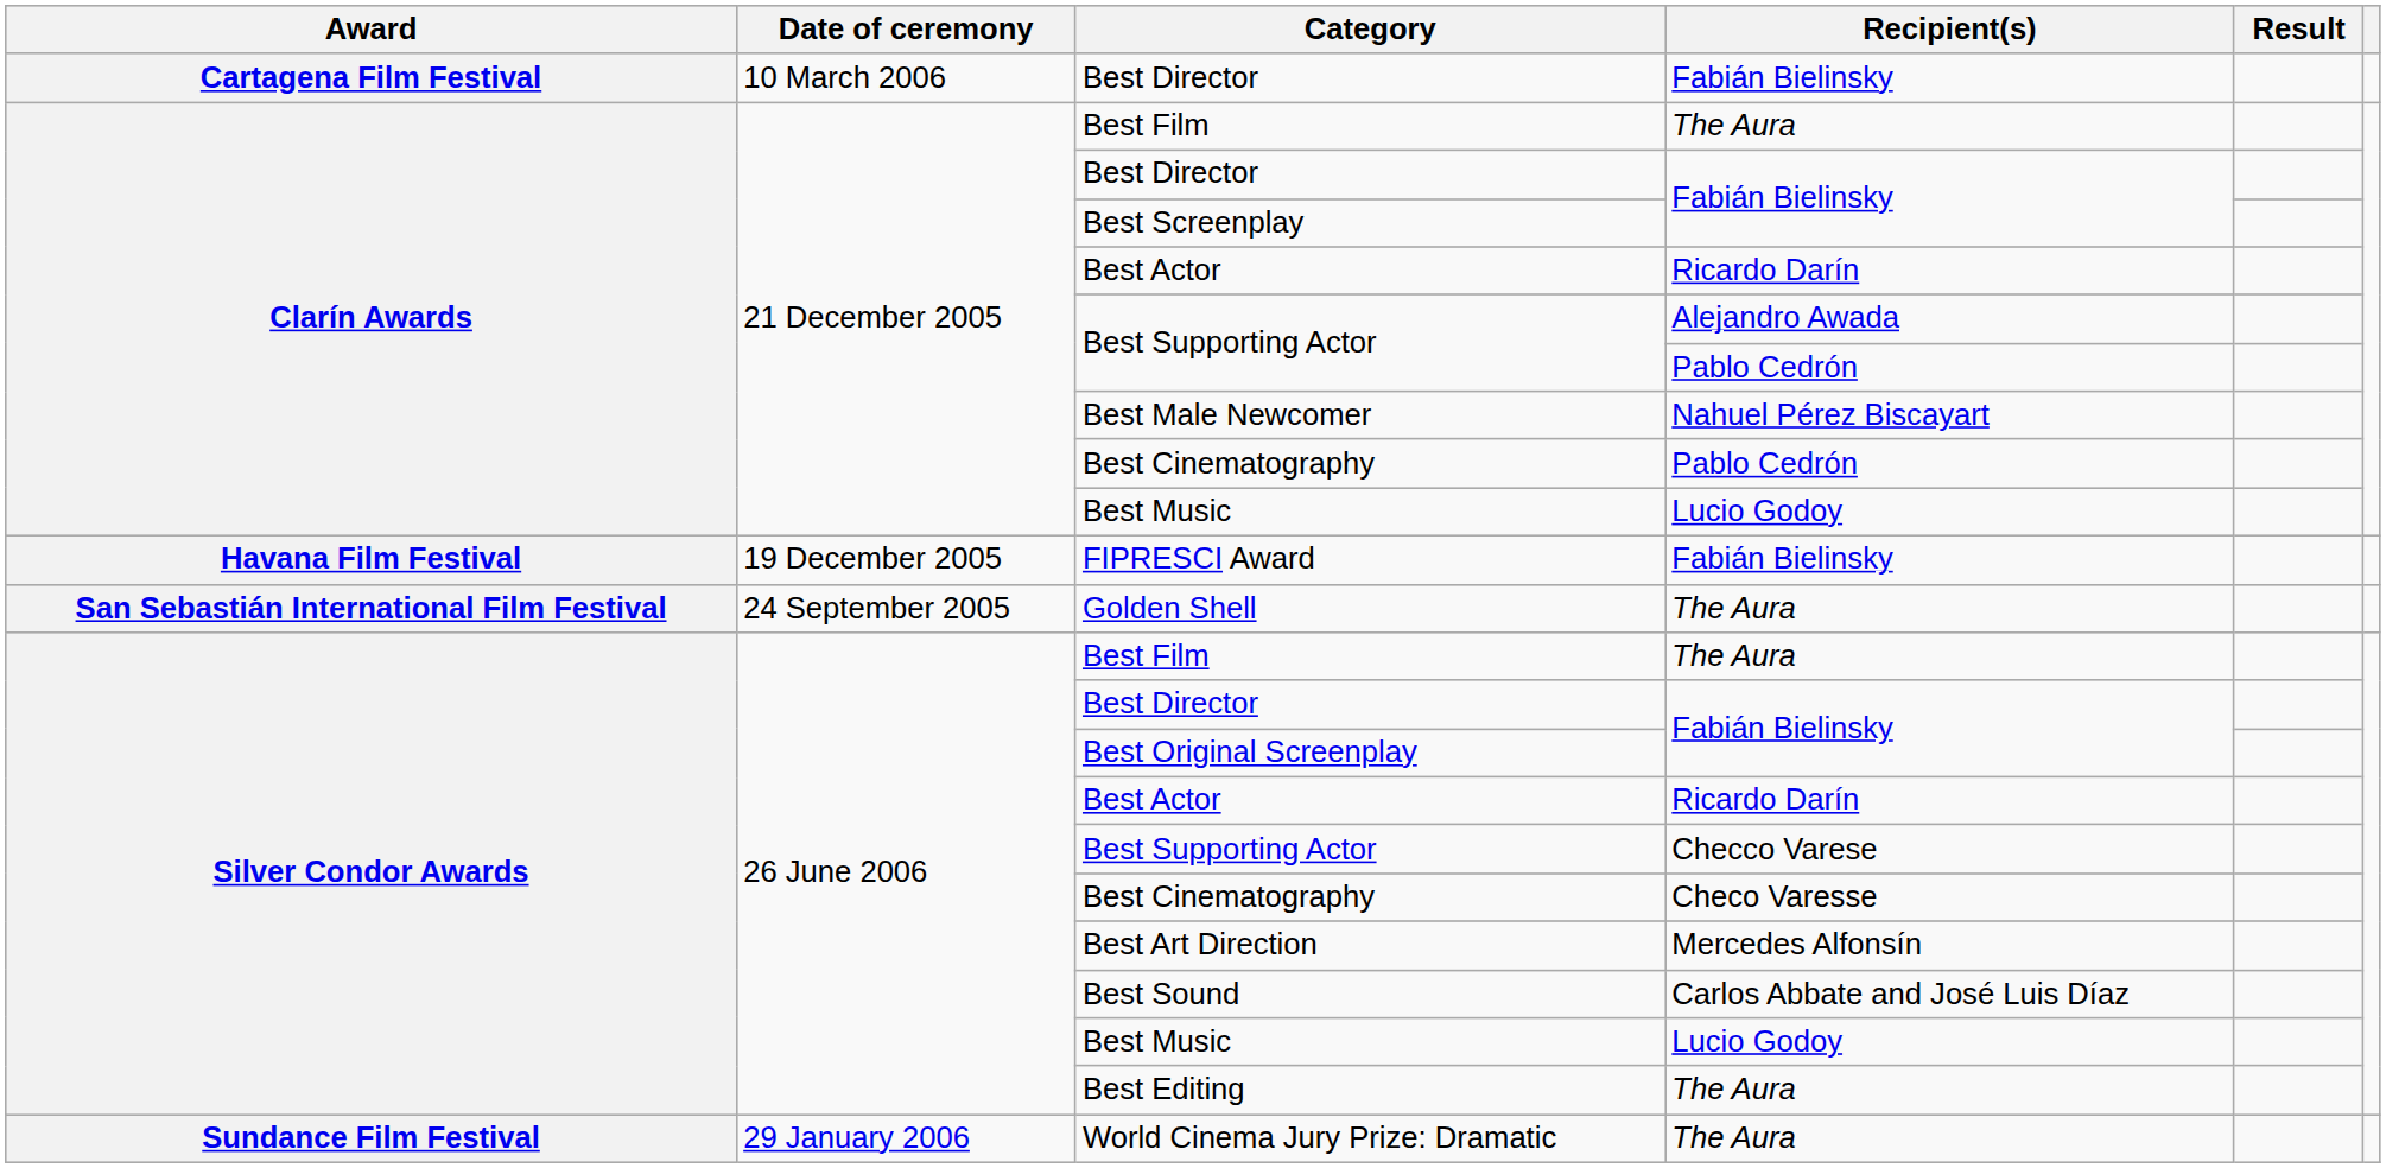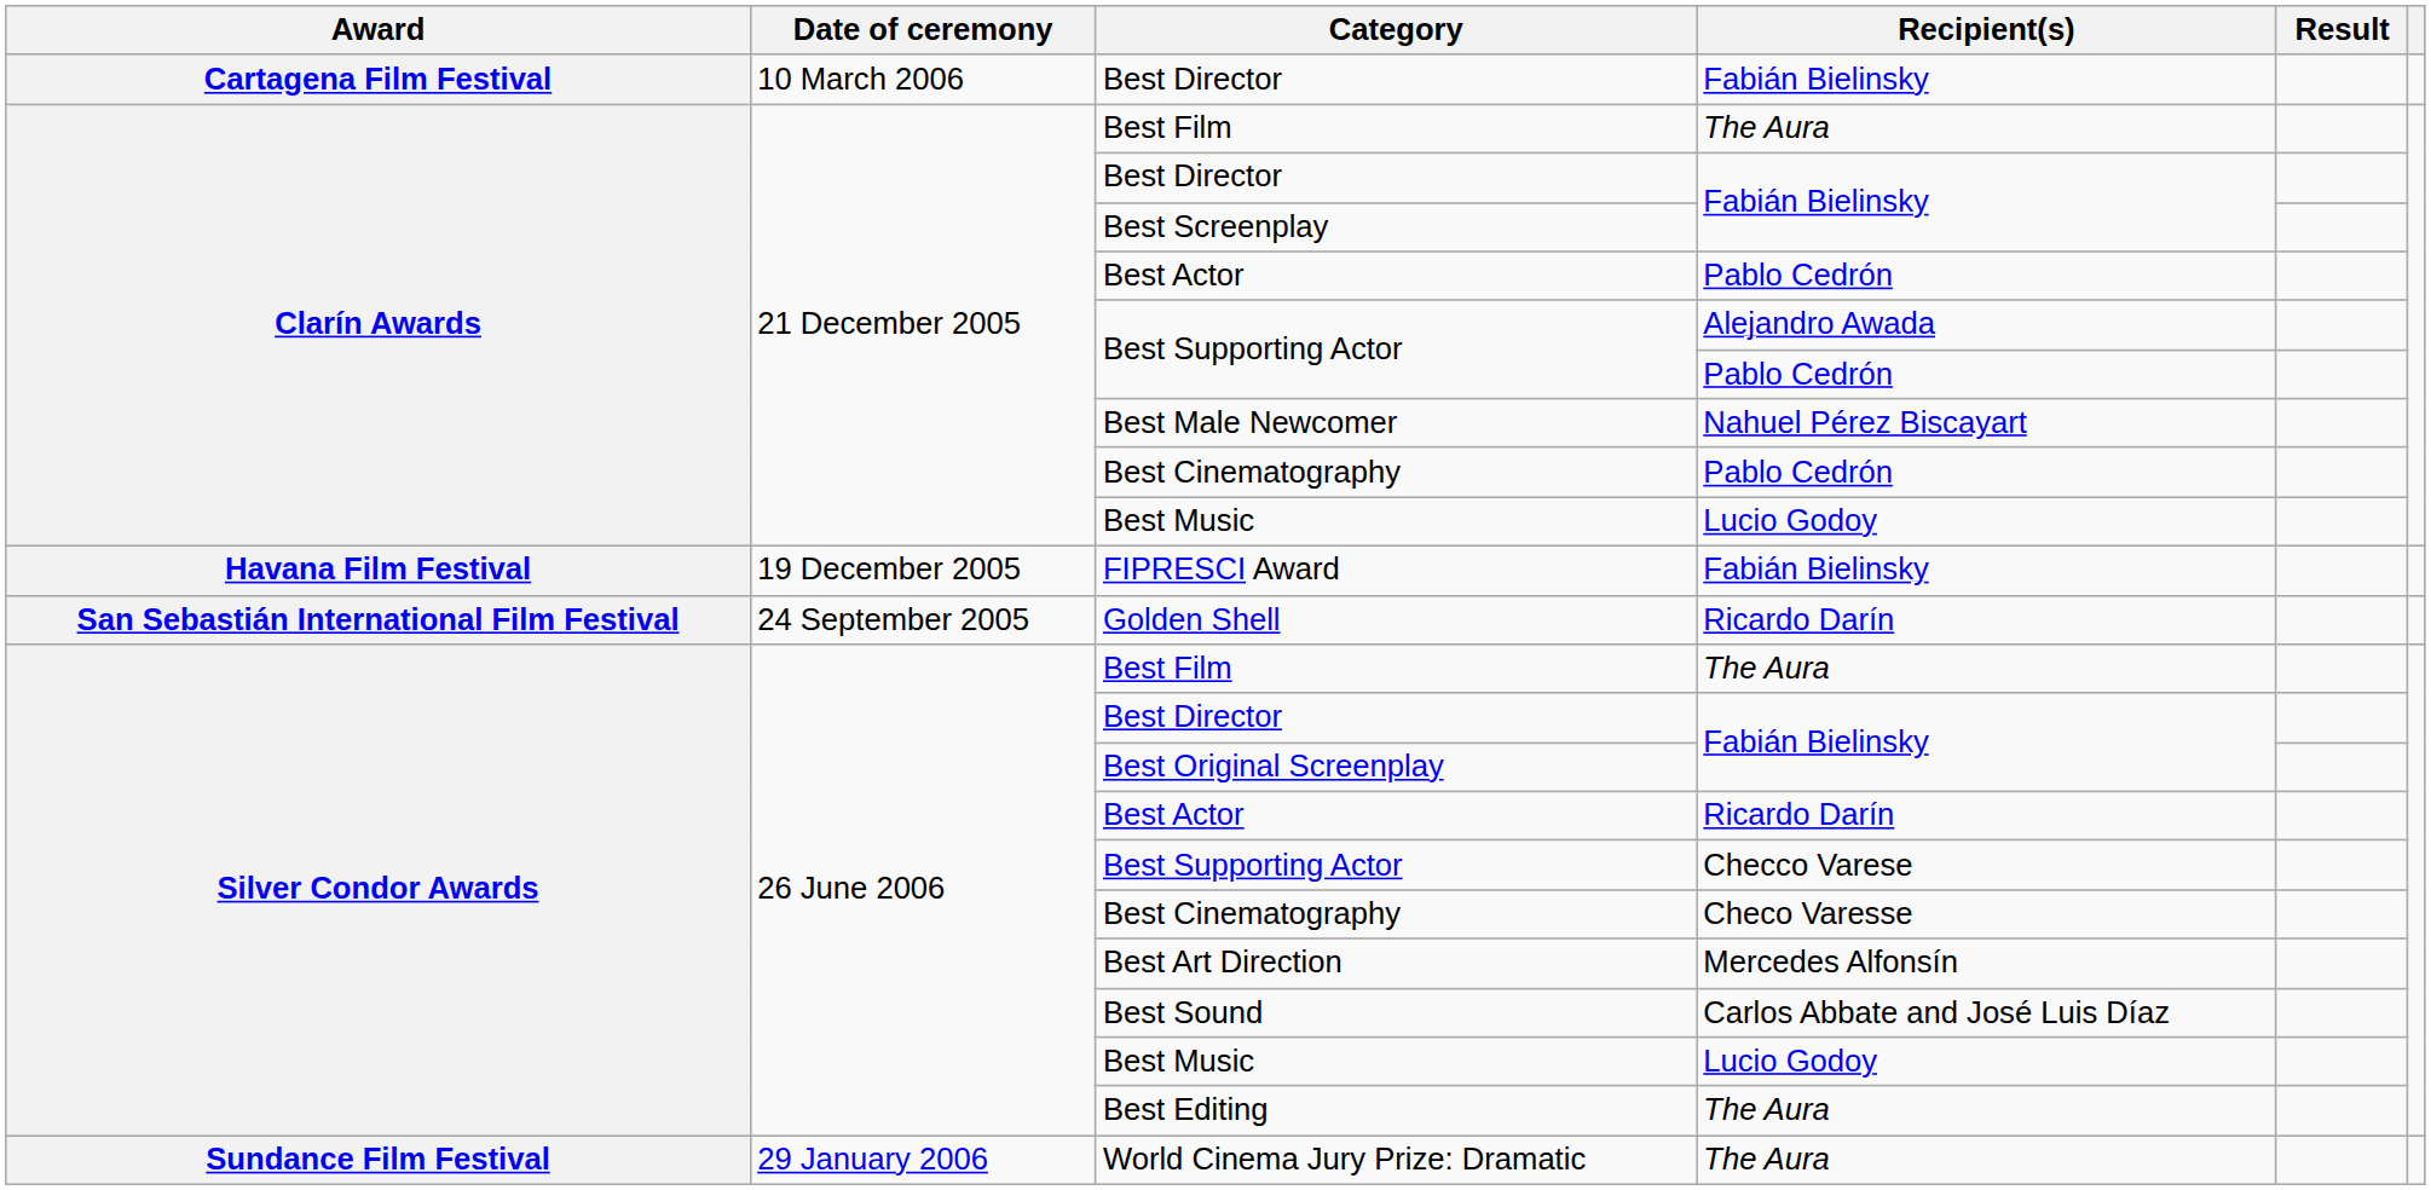 <table class="wikitable sortable plainrowheaders" style="width: 99%;">
 <tr>
 <th scope="col">Award</th>
 <th scope="col">Date of ceremony</th>
 <th scope="col">Category</th>
 <th scope="col">Recipient(s)</th>
 <th scope="col">Result</th>
 <th scope="col" class="unsortable"></th>
 </tr>
 <tr>
 <th scope="row"><a href='#'>Cartagena Film Festival</a></th>
 <td>10 March 2006</td>
 <td>Best Director</td>
 <td><a href='#'>Fabián Bielinsky</a></td>
 <td></td>
 <td style="text-align:center"></td>
 </tr>
 <tr>
 <th scope="row" rowspan="9"><a href='#'>Clarín Awards</a></th>
 <td rowspan="9">21 December 2005</td>
 <td>Best Film</td>
 <td><em>The Aura</em></td>
 <td></td>
 <td rowspan="9" style="text-align:center"></td>
 </tr>
 <tr>
 <td>Best Director</td>
 <td rowspan="2"><a href='#'>Fabián Bielinsky</a></td>
 <td></td>
 </tr>
 <tr>
 <td>Best Screenplay</td>
 <td></td>
 </tr>
 <tr>
 <td>Best Actor</td>
-<td><a href='#'>Ricardo Darín</a></td>
+<td><a href='#'>Pablo Cedrón</a></td>
 <td></td>
 </tr>
 <tr>
 <td rowspan="2">Best Supporting Actor</td>
 <td><a href='#'>Alejandro Awada</a></td>
 <td></td>
 </tr>
 <tr>
 <td><a href='#'>Pablo Cedrón</a></td>
 <td></td>
 </tr>
 <tr>
 <td>Best Male Newcomer</td>
 <td><a href='#'>Nahuel Pérez Biscayart</a></td>
 <td></td>
 </tr>
 <tr>
 <td>Best Cinematography</td>
 <td><a href='#'>Pablo Cedrón</a></td>
 <td></td>
 </tr>
 <tr>
 <td>Best Music</td>
 <td><a href='#'>Lucio Godoy</a></td>
 <td></td>
 </tr>
 <tr>
 <th scope="row"><a href='#'>Havana Film Festival</a></th>
 <td>19 December 2005</td>
 <td><a href='#'>FIPRESCI</a> Award</td>
 <td><a href='#'>Fabián Bielinsky</a></td>
 <td></td>
 <td style="text-align:center"></td>
 </tr>
 <tr>
 <th scope="row"><a href='#'>San Sebastián International Film Festival</a></th>
 <td>24 September 2005</td>
 <td><a href='#'>Golden Shell</a></td>
-<td><em>The Aura</em></td>
+<td><a href='#'>Ricardo Darín</a></td>
 <td></td>
 <td style="text-align:center"></td>
 </tr>
 <tr>
 <th scope="row" rowspan="10"><a href='#'>Silver Condor Awards</a></th>
 <td rowspan="10">26 June 2006</td>
 <td><a href='#'>Best Film</a></td>
 <td><em>The Aura</em></td>
 <td></td>
 <td rowspan="10" style="text-align:center"></td>
 </tr>
 <tr>
 <td><a href='#'>Best Director</a></td>
 <td rowspan="2"><a href='#'>Fabián Bielinsky</a></td>
 <td></td>
 </tr>
 <tr>
 <td><a href='#'>Best Original Screenplay</a></td>
 <td></td>
 </tr>
 <tr>
 <td><a href='#'>Best Actor</a></td>
 <td><a href='#'>Ricardo Darín</a></td>
 <td></td>
 </tr>
 <tr>
 <td><a href='#'>Best Supporting Actor</a></td>
 <td>Checco Varese</td>
 <td></td>
 </tr>
 <tr>
 <td>Best Cinematography</td>
 <td>Checo Varesse</td>
 <td></td>
 </tr>
 <tr>
 <td>Best Art Direction</td>
 <td>Mercedes Alfonsín</td>
 <td></td>
 </tr>
 <tr>
 <td>Best Sound</td>
 <td>Carlos Abbate and José Luis Díaz</td>
 <td></td>
 </tr>
 <tr>
 <td>Best Music</td>
 <td><a href='#'>Lucio Godoy</a></td>
 <td></td>
 </tr>
 <tr>
 <td>Best Editing</td>
 <td><em>The Aura</em></td>
 <td></td>
 </tr>
 <tr>
 <th scope="row"><a href='#'>Sundance Film Festival</a></th>
 <td><a href='#'>29 January 2006</a></td>
 <td>World Cinema Jury Prize: Dramatic</td>
 <td><em>The Aura</em></td>
 <td></td>
 <td style="text-align:center"></td>
 </tr>
 </table>
